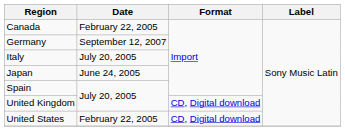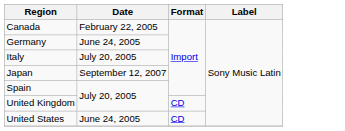 <table class="wikitable">
 <tr>
 <th>Region</th>
 <th>Date</th>
 <th>Format</th>
 <th>Label</th>
 </tr>
 <tr>
 <td>Canada</td>
 <td rowspan="1">February 22, 2005</td>
 <td rowspan="5"><a href='#'>Import</a></td>
 <td rowspan="7">Sony Music Latin</td>
 </tr>
 <tr>
 <td>Germany</td>
-<td rowspan="1">September 12, 2007</td>
+<td rowspan="1">June 24, 2005</td>
 </tr>
 <tr>
 <td>Italy</td>
 <td rowspan="1">July 20, 2005</td>
 </tr>
 <tr>
 <td>Japan</td>
-<td rowspan="1">June 24, 2005</td>
+<td rowspan="1">September 12, 2007</td>
 </tr>
 <tr>
 <td>Spain</td>
 <td rowspan="2">July 20, 2005</td>
 </tr>
 <tr>
 <td>United Kingdom</td>
-<td rowspan="1"><a href='#'>CD</a>, <a href='#'>Digital download</a></td>
+<td rowspan="1"><a href='#'>CD</a></td>
 </tr>
 <tr>
 <td>United States</td>
-<td rowspan="1">February 22, 2005</td>
-<td rowspan="1"><a href='#'>CD</a>, <a href='#'>Digital download</a></td>
+<td rowspan="1">June 24, 2005</td>
+<td rowspan="1"><a href='#'>CD</a></td>
 </tr>
 <tr>
 </tr>
 </table>
